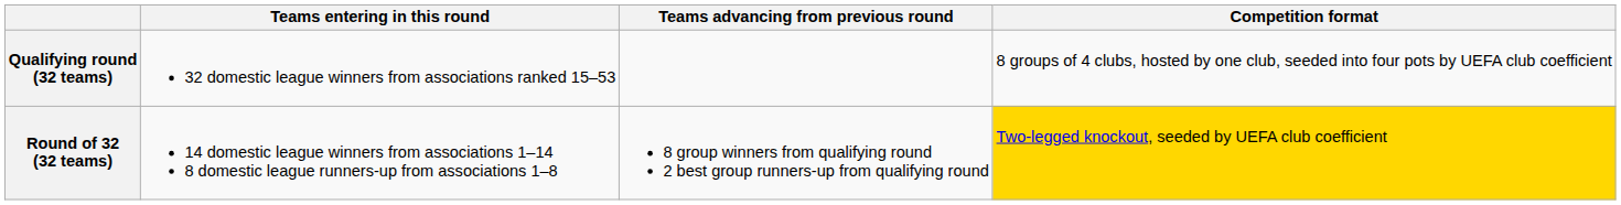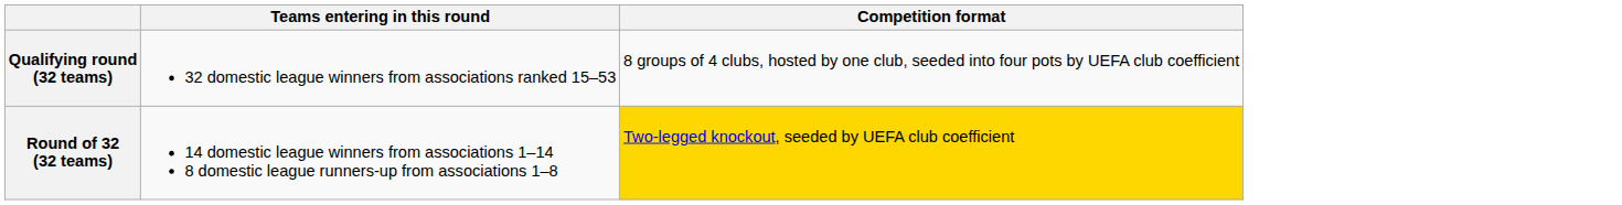 <table class="wikitable">
 <tr>
 <th></th>
 <th>Teams entering in this round</th>
-<th>Teams advancing from previous round</th>
 <th>Competition format</th>
 </tr>
 <tr valign="top">
 <th valign="middle">Qualifying round<br> (32 teams)</th>
 <td><br><ul><li>32 domestic league winners from associations ranked 15–53</li></ul></td>
-<td></td>
 <td><br>8 groups of 4 clubs, hosted by one club, seeded into four pots by UEFA club coefficient</td>
 </tr>
 <tr valign="top">
 <th valign="middle">Round of 32<br> (32 teams)</th>
 <td><br><ul><li>14 domestic league winners from associations 1–14</li><li>8 domestic league runners-up from associations 1–8</li></ul></td>
-<td><br><ul><li>8 group winners from qualifying round</li><li>2 best group runners-up from qualifying round</li></ul></td>
 <td style="background: gold;"><br><a href='#'>Two-legged knockout</a>, seeded by UEFA club coefficient</td>
 </tr>
 </table>
